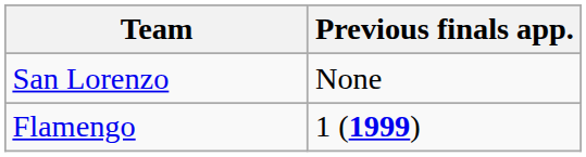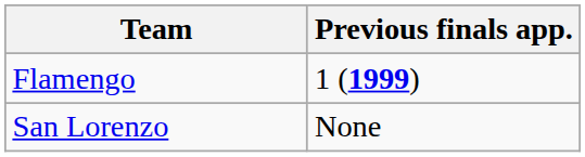 <table class="wikitable">
 <tr>
 <th width=150px>Team</th>
 <th>Previous finals app.</th>
 </tr>
 <tr>
+<td> <a href='#'>Flamengo</a></td>
+<td>1 (<strong><a href='#'>1999</a></strong>)</td>
+</tr>
+<tr>
 <td> <a href='#'>San Lorenzo</a></td>
 <td>None</td>
 </tr>
-<tr>
-<td> <a href='#'>Flamengo</a></td>
-<td>1 (<strong><a href='#'>1999</a></strong>)</td>
-</tr>
 </table>
